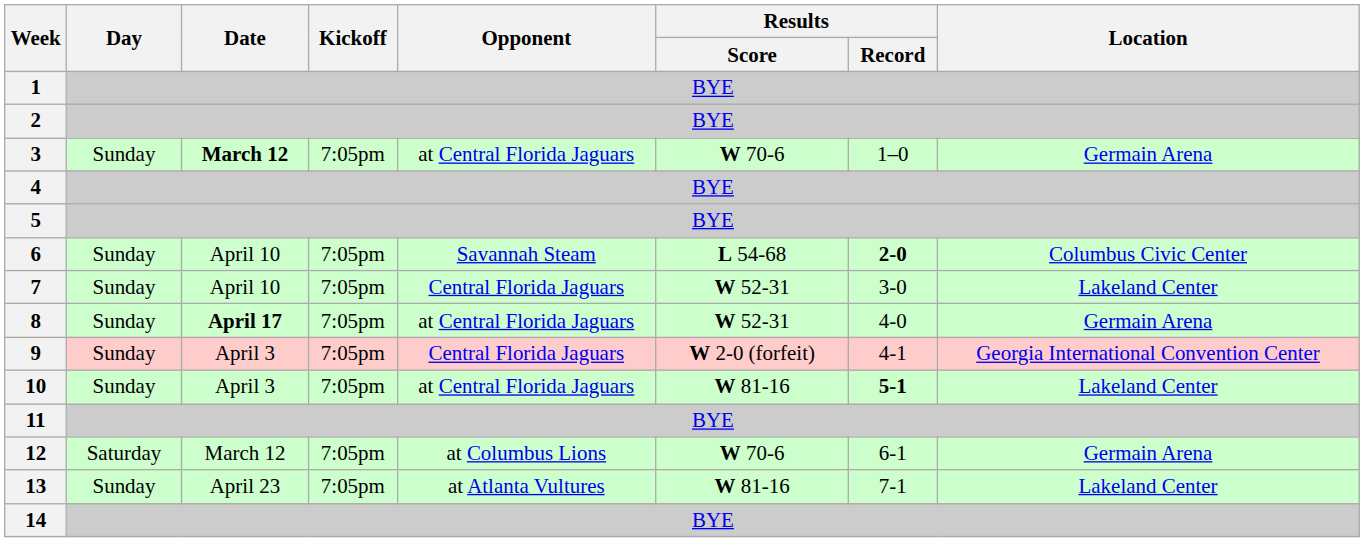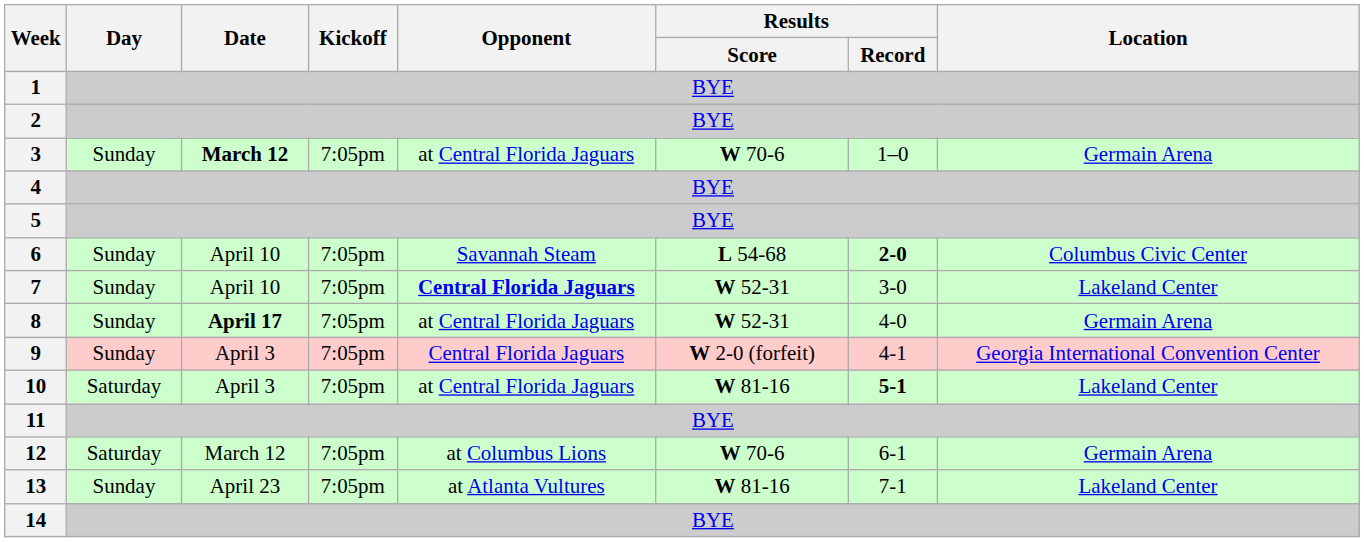 <table class="wikitable">
 <tr>
 <th rowspan="2" width="40">Week</th>
 <th rowspan="2" width="80">Day</th>
 <th rowspan="2" width="90">Date</th>
 <th rowspan="2" width="60">Kickoff</th>
 <th rowspan="2" width="190">Opponent</th>
 <th colspan="2" width="200">Results</th>
 <th rowspan="2" width="315">Location</th>
 </tr>
 <tr>
 <th width="140">Score</th>
 <th width="60">Record</th>
 </tr>
 <tr align="center" bgcolor="#CCCCCC">
 <th>1</th>
 <td colSpan=7><a href='#'>BYE</a></td>
 </tr>
 <tr align="center" bgcolor="#CCCCCC">
 <th>2</th>
 <td colSpan=7><a href='#'>BYE</a></td>
 </tr>
 <tr align="center" bgcolor="#CCFFCC">
 <th>3</th>
 <td>Sunday</td>
 <td><strong>March 12</strong></td>
 <td>7:05pm</td>
 <td>at <a href='#'>Central Florida Jaguars</a></td>
 <td><strong>W</strong> 70-6</td>
 <td>1–0</td>
 <td><a href='#'>Germain Arena</a></td>
 </tr>
 <tr align="center" bgcolor="#CCCCCC">
 <th>4</th>
 <td colSpan=7><a href='#'>BYE</a></td>
 </tr>
 <tr align="center" bgcolor="#CCCCCC">
 <th>5</th>
 <td colSpan=7><a href='#'>BYE</a></td>
 </tr>
 <tr align="center" bgcolor="#CCFFCC">
 <th>6</th>
 <td>Sunday</td>
 <td>April 10</td>
 <td>7:05pm</td>
 <td><a href='#'>Savannah Steam</a></td>
 <td><strong>L</strong> 54-68</td>
 <td><strong>2-0</strong></td>
 <td><a href='#'>Columbus Civic Center</a></td>
 </tr>
 <tr align="center" bgcolor="#CCFFCC">
 <th>7</th>
 <td>Sunday</td>
 <td>April 10</td>
 <td>7:05pm</td>
-<td><a href='#'>Central Florida Jaguars</a></td>
+<td><strong><a href='#'>Central Florida Jaguars</a></strong></td>
 <td><strong>W</strong> 52-31</td>
 <td>3-0</td>
 <td><a href='#'>Lakeland Center</a></td>
 </tr>
 <tr align="center" bgcolor="#CCFFCC">
 <th>8</th>
 <td>Sunday</td>
 <td><strong>April 17</strong></td>
 <td>7:05pm</td>
 <td>at <a href='#'>Central Florida Jaguars</a></td>
 <td><strong>W</strong> 52-31</td>
 <td>4-0</td>
 <td><a href='#'>Germain Arena</a></td>
 </tr>
 <tr align="center" bgcolor="#FFCCCC">
 <th>9</th>
 <td>Sunday</td>
 <td>April 3</td>
 <td>7:05pm</td>
 <td><a href='#'>Central Florida Jaguars</a></td>
 <td><strong>W</strong> 2-0 (forfeit)</td>
 <td>4-1</td>
 <td><a href='#'>Georgia International Convention Center</a></td>
 </tr>
 <tr align="center" bgcolor="#CCFFCC">
 <th>10</th>
-<td>Sunday</td>
+<td>Saturday</td>
 <td>April 3</td>
 <td>7:05pm</td>
 <td>at <a href='#'>Central Florida Jaguars</a></td>
 <td><strong>W</strong> 81-16</td>
 <td><strong>5-1</strong></td>
 <td><a href='#'>Lakeland Center</a></td>
 </tr>
 <tr align="center" bgcolor="#CCCCCC">
 <th>11</th>
 <td colSpan=7><a href='#'>BYE</a></td>
 </tr>
 <tr align="center" bgcolor="#CCFFCC">
 <th>12</th>
 <td>Saturday</td>
 <td>March 12</td>
 <td>7:05pm</td>
 <td>at <a href='#'>Columbus Lions</a></td>
 <td><strong>W</strong> 70-6</td>
 <td>6-1</td>
 <td><a href='#'>Germain Arena</a></td>
 </tr>
 <tr align="center" bgcolor="#CCFFCC">
 <th>13</th>
 <td>Sunday</td>
 <td>April 23</td>
 <td>7:05pm</td>
 <td>at <a href='#'>Atlanta Vultures</a></td>
 <td><strong>W</strong> 81-16</td>
 <td>7-1</td>
 <td><a href='#'>Lakeland Center</a></td>
 </tr>
 <tr align="center" bgcolor="#CCCCCC">
 <th>14</th>
 <td colSpan=7><a href='#'>BYE</a></td>
 </tr>
 </table>
